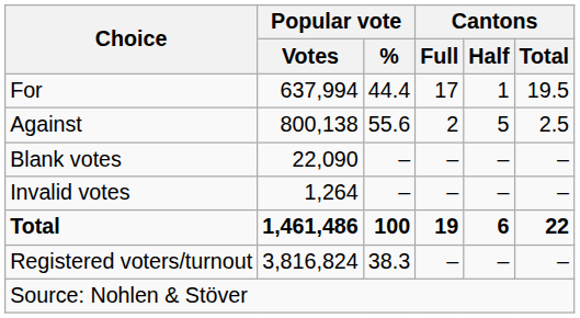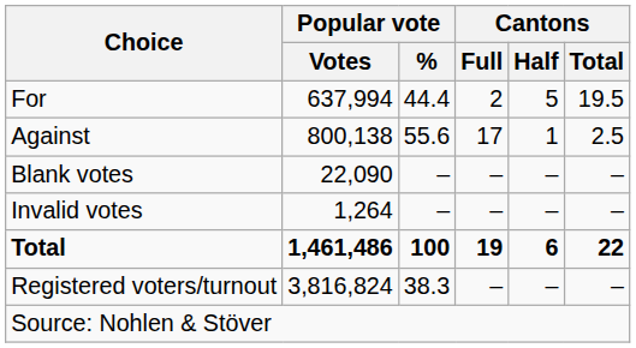 <table class=wikitable style=text-align:right>
 <tr>
 <th rowspan=2>Choice</th>
 <th colspan=2>Popular vote</th>
 <th colspan=3>Cantons</th>
 </tr>
 <tr>
 <th>Votes</th>
 <th>%</th>
 <th>Full</th>
 <th>Half</th>
 <th>Total</th>
 </tr>
 <tr>
 <td align=left>For</td>
 <td>637,994</td>
 <td>44.4</td>
-<td>17</td>
-<td>1</td>
+<td>2</td>
+<td>5</td>
 <td>19.5</td>
 </tr>
 <tr>
 <td align=left>Against</td>
 <td>800,138</td>
 <td>55.6</td>
-<td>2</td>
-<td>5</td>
+<td>17</td>
+<td>1</td>
 <td>2.5</td>
 </tr>
 <tr>
 <td align=left>Blank votes</td>
 <td>22,090</td>
 <td>–</td>
 <td>–</td>
 <td>–</td>
 <td>–</td>
 </tr>
 <tr>
 <td align=left>Invalid votes</td>
 <td>1,264</td>
 <td>–</td>
 <td>–</td>
 <td>–</td>
 <td>–</td>
 </tr>
 <tr>
 <td align=left><strong>Total</strong></td>
 <td><strong>1,461,486</strong></td>
 <td><strong>100</strong></td>
 <td><strong>19</strong></td>
 <td><strong>6</strong></td>
 <td><strong>22</strong></td>
 </tr>
 <tr>
 <td align=left>Registered voters/turnout</td>
 <td>3,816,824</td>
 <td>38.3</td>
 <td>–</td>
 <td>–</td>
 <td>–</td>
 </tr>
 <tr>
 <td align=left colspan=11>Source: Nohlen & Stöver</td>
 </tr>
 </table>
